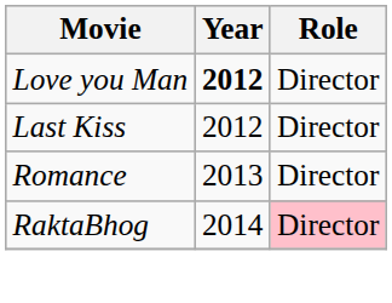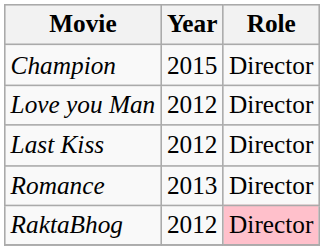 <table class="wikitable sortable">
 <tr>
 <th>Movie</th>
 <th>Year</th>
 <th>Role</th>
 </tr>
 <tr>
+<td><em>Champion</em></td>
+<td>2015</td>
+<td>Director </td>
+</tr>
+<tr>
 <td><em>Love you Man</em></td>
-<td><strong>2012</strong></td>
+<td>2012</td>
 <td>Director</td>
 </tr>
 <tr>
 <td><em>Last Kiss</em></td>
 <td>2012</td>
 <td>Director</td>
 </tr>
 <tr>
 <td><em>Romance</em></td>
 <td>2013</td>
 <td>Director</td>
 </tr>
 <tr>
 <td><em>RaktaBhog</em></td>
-<td>2014</td>
+<td>2012</td>
 <td style="background: pink;">Director </td>
 </tr>
 <tr>
 </tr>
 </table>
